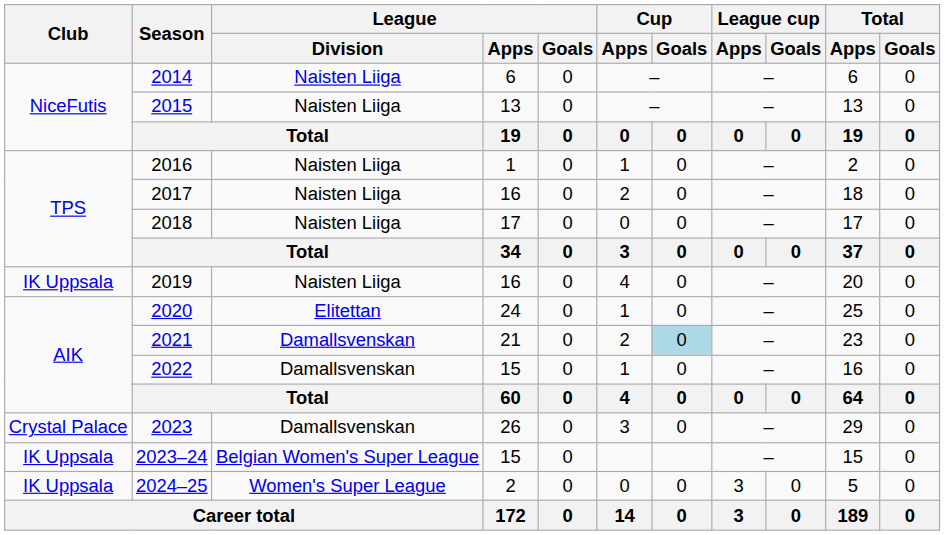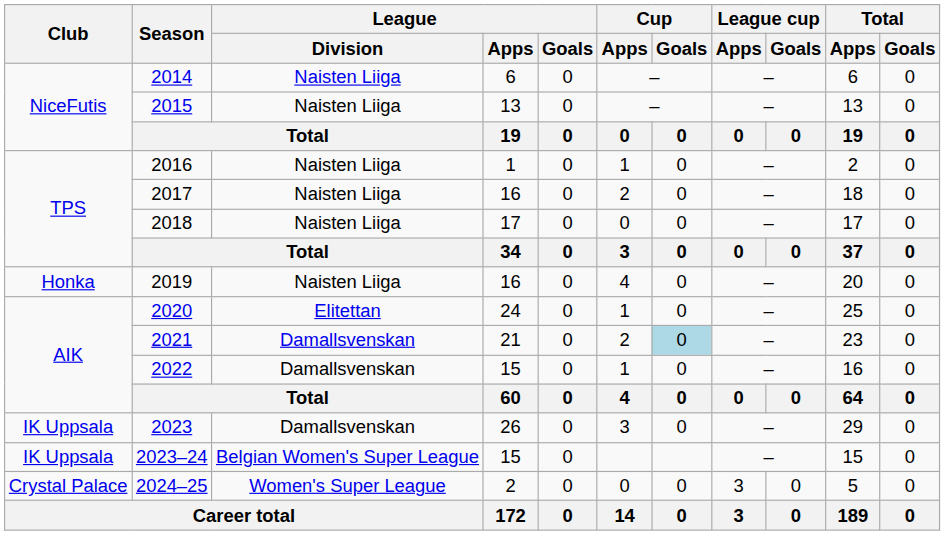 <table class="wikitable" style="text-align:center">
 <tr>
 <th rowspan="2">Club</th>
 <th rowspan="2">Season</th>
 <th colspan="3">League</th>
 <th colspan="2">Cup</th>
 <th colspan="2">League cup</th>
 <th colspan="2">Total</th>
 </tr>
 <tr>
 <th>Division</th>
 <th>Apps</th>
 <th>Goals</th>
 <th>Apps</th>
 <th>Goals</th>
 <th>Apps</th>
 <th>Goals</th>
 <th>Apps</th>
 <th>Goals</th>
 </tr>
 <tr>
 <td rowspan=3><a href='#'>NiceFutis</a></td>
 <td><a href='#'>2014</a></td>
 <td><a href='#'>Naisten Liiga</a></td>
 <td>6</td>
 <td>0</td>
 <td colspan=2>–</td>
 <td colspan=2>–</td>
 <td>6</td>
 <td>0</td>
 </tr>
 <tr>
 <td><a href='#'>2015</a></td>
 <td>Naisten Liiga</td>
 <td>13</td>
 <td>0</td>
 <td colspan=2>–</td>
 <td colspan=2>–</td>
 <td>13</td>
 <td>0</td>
 </tr>
 <tr>
 <th colspan=2>Total</th>
 <th>19</th>
 <th>0</th>
 <th>0</th>
 <th>0</th>
 <th>0</th>
 <th>0</th>
 <th>19</th>
 <th>0</th>
 </tr>
 <tr>
 <td rowspan=4><a href='#'>TPS</a></td>
 <td>2016</td>
 <td>Naisten Liiga</td>
 <td>1</td>
 <td>0</td>
 <td>1</td>
 <td>0</td>
 <td colspan=2>–</td>
 <td>2</td>
 <td>0</td>
 </tr>
 <tr>
 <td>2017</td>
 <td>Naisten Liiga</td>
 <td>16</td>
 <td>0</td>
 <td>2</td>
 <td>0</td>
 <td colspan=2>–</td>
 <td>18</td>
 <td>0</td>
 </tr>
 <tr>
 <td>2018</td>
 <td>Naisten Liiga</td>
 <td>17</td>
 <td>0</td>
 <td>0</td>
 <td>0</td>
 <td colspan=2>–</td>
 <td>17</td>
 <td>0</td>
 </tr>
 <tr>
 <th colspan=2>Total</th>
 <th>34</th>
 <th>0</th>
 <th>3</th>
 <th>0</th>
 <th>0</th>
 <th>0</th>
 <th>37</th>
 <th>0</th>
 </tr>
 <tr>
-<td><a href='#'>IK Uppsala</a></td>
+<td><a href='#'>Honka</a></td>
 <td>2019</td>
 <td>Naisten Liiga</td>
 <td>16</td>
 <td>0</td>
 <td>4</td>
 <td>0</td>
 <td colspan=2>–</td>
 <td>20</td>
 <td>0</td>
 </tr>
 <tr>
 <td rowspan=4><a href='#'>AIK</a></td>
 <td><a href='#'>2020</a></td>
 <td><a href='#'>Elitettan</a></td>
 <td>24</td>
 <td>0</td>
 <td>1</td>
 <td>0</td>
 <td colspan=2>–</td>
 <td>25</td>
 <td>0</td>
 </tr>
 <tr>
 <td><a href='#'>2021</a></td>
 <td><a href='#'>Damallsvenskan</a></td>
 <td>21</td>
 <td>0</td>
 <td>2</td>
 <td style="background: lightblue;">0</td>
 <td colspan=2>–</td>
 <td>23</td>
 <td>0</td>
 </tr>
 <tr>
 <td><a href='#'>2022</a></td>
 <td>Damallsvenskan</td>
 <td>15</td>
 <td>0</td>
 <td>1</td>
 <td>0</td>
 <td colspan=2>–</td>
 <td>16</td>
 <td>0</td>
 </tr>
 <tr>
 <th colspan=2>Total</th>
 <th>60</th>
 <th>0</th>
 <th>4</th>
 <th>0</th>
 <th>0</th>
 <th>0</th>
 <th>64</th>
 <th>0</th>
 </tr>
 <tr>
-<td><a href='#'>Crystal Palace</a></td>
+<td><a href='#'>IK Uppsala</a></td>
 <td><a href='#'>2023</a></td>
 <td>Damallsvenskan</td>
 <td>26</td>
 <td>0</td>
 <td>3</td>
 <td>0</td>
 <td colspan=2>–</td>
 <td>29</td>
 <td>0</td>
 </tr>
 <tr>
 <td><a href='#'>IK Uppsala</a></td>
 <td><a href='#'>2023–24</a></td>
 <td><a href='#'>Belgian Women's Super League</a></td>
 <td>15</td>
 <td>0</td>
 <td></td>
 <td></td>
 <td colspan=2>–</td>
 <td>15</td>
 <td>0</td>
 </tr>
 <tr>
-<td><a href='#'>IK Uppsala</a></td>
+<td><a href='#'>Crystal Palace</a></td>
 <td><a href='#'>2024–25</a></td>
 <td><a href='#'>Women's Super League</a></td>
 <td>2</td>
 <td>0</td>
 <td>0</td>
 <td>0</td>
 <td>3</td>
 <td>0</td>
 <td>5</td>
 <td>0</td>
 </tr>
 <tr>
 <th colspan="3">Career total</th>
 <th>172</th>
 <th>0</th>
 <th>14</th>
 <th>0</th>
 <th>3</th>
 <th>0</th>
 <th>189</th>
 <th>0</th>
 </tr>
 </table>
